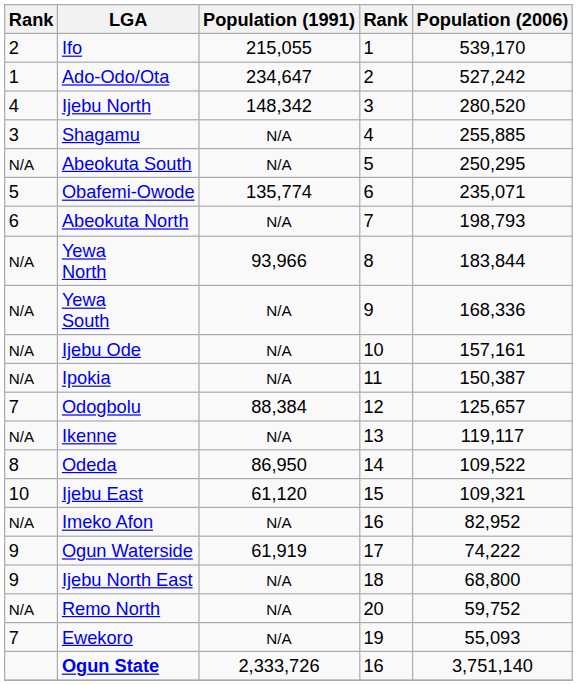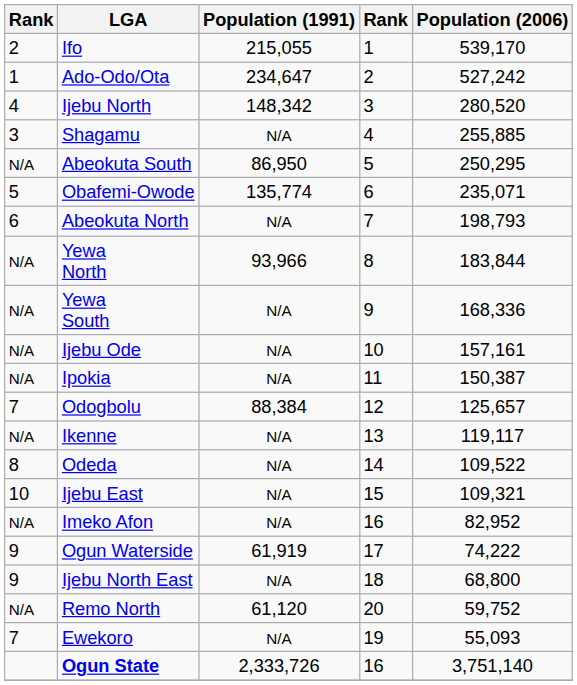 <table class="wikitable" style="font-size: 95%;">
 <tr>
 <th align="left" scope="col">Rank</th>
 <th align="left" scope="col">LGA</th>
 <th scope="col">Population (1991)</th>
 <th align="left" scope="col">Rank</th>
 <th scope="col">Population (2006)</th>
 </tr>
 <tr>
 <td align="left">2</td>
 <td align="left"><a href='#'>Ifo</a></td>
 <td align="center">215,055</td>
 <td align="left">1</td>
 <td align="center">539,170</td>
 </tr>
 <tr>
 <td align="left">1</td>
 <td align="left"><a href='#'>Ado-Odo/Ota</a></td>
 <td align="center">234,647</td>
 <td align="left">2</td>
 <td align="center">527,242</td>
 </tr>
 <tr>
 <td align="left">4</td>
 <td align="left"><a href='#'>Ijebu North</a></td>
 <td align="center">148,342</td>
 <td align="left">3</td>
 <td align="center">280,520</td>
 </tr>
 <tr>
 <td align="left">3</td>
 <td align="left"><a href='#'>Shagamu</a></td>
 <td align="center"><span><small>N/A</small></span></td>
 <td align="left">4</td>
 <td align="center">255,885</td>
 </tr>
 <tr>
 <td align="left"><span><small>N/A</small></span></td>
 <td align="left"><a href='#'>Abeokuta South</a></td>
-<td align="center"><span><small>N/A</small></span></td>
+<td align="center">86,950</td>
 <td align="left">5</td>
 <td align="center">250,295</td>
 </tr>
 <tr>
 <td align="left">5</td>
 <td align="left"><a href='#'>Obafemi-Owode</a></td>
 <td align="center">135,774</td>
 <td align="left">6</td>
 <td align="center">235,071</td>
 </tr>
 <tr>
 <td align="left">6</td>
 <td align="left"><a href='#'>Abeokuta North</a></td>
 <td align="center"><span><small>N/A</small></span></td>
 <td align="left">7</td>
 <td align="center">198,793</td>
 </tr>
 <tr>
 <td align="left"><span><small>N/A</small></span></td>
 <td align="left"><a href='#'>Yewa</a><br><a href='#'>North</a></td>
 <td align="center">93,966</td>
 <td align="left">8</td>
 <td align="center">183,844</td>
 </tr>
 <tr>
 <td align="left"><span><small>N/A</small></span></td>
 <td align="left"><a href='#'>Yewa</a><br><a href='#'>South</a></td>
 <td align="center"><span><small>N/A</small></span></td>
 <td align="left">9</td>
 <td align="center">168,336</td>
 </tr>
 <tr>
 <td align="left"><span><small>N/A</small></span></td>
 <td align="left"><a href='#'>Ijebu Ode</a></td>
 <td align="center"><span><small>N/A</small></span></td>
 <td align="left">10</td>
 <td align="center">157,161</td>
 </tr>
 <tr>
 <td align="left"><span><small>N/A</small></span></td>
 <td align="left"><a href='#'>Ipokia</a></td>
 <td align="center"><span><small>N/A</small></span></td>
 <td align="left">11</td>
 <td align="center">150,387</td>
 </tr>
 <tr>
 <td align="left">7</td>
 <td align="left"><a href='#'>Odogbolu</a></td>
 <td align="center">88,384</td>
 <td align="left">12</td>
 <td align="center">125,657</td>
 </tr>
 <tr>
 <td align="left"><span><small>N/A</small></span></td>
 <td align="left"><a href='#'>Ikenne</a></td>
 <td align="center"><span><small>N/A</small></span></td>
 <td align="left">13</td>
 <td align="center">119,117</td>
 </tr>
 <tr>
 <td align="left">8</td>
 <td align="left"><a href='#'>Odeda</a></td>
-<td align="center">86,950</td>
+<td align="center"><span><small>N/A</small></span></td>
 <td align="left">14</td>
 <td align="center">109,522</td>
 </tr>
 <tr>
 <td align="left">10</td>
 <td align="left"><a href='#'>Ijebu East</a></td>
-<td align="center">61,120</td>
+<td align="center"><span><small>N/A</small></span></td>
 <td align="left">15</td>
 <td align="center">109,321</td>
 </tr>
 <tr>
 <td align="left"><span><small>N/A</small></span></td>
 <td align="left"><a href='#'>Imeko Afon</a></td>
 <td align="center"><span><small>N/A</small></span></td>
 <td align="left">16</td>
 <td align="center">82,952</td>
 </tr>
 <tr>
 <td align="left">9</td>
 <td align="left"><a href='#'>Ogun Waterside</a></td>
 <td align="center">61,919</td>
 <td align="left">17</td>
 <td align="center">74,222</td>
 </tr>
 <tr>
 <td align="left">9</td>
 <td align="left"><a href='#'>Ijebu North East</a></td>
 <td align="center"><span><small>N/A</small></span></td>
 <td align="left">18</td>
 <td align="center">68,800</td>
 </tr>
 <tr>
 <td align="left"><span><small>N/A</small></span></td>
 <td align="left"><a href='#'>Remo North</a></td>
-<td align="center"><span><small>N/A</small></span></td>
+<td align="center">61,120</td>
 <td align="left">20</td>
 <td align="center">59,752</td>
 </tr>
 <tr>
 <td align="left">7</td>
 <td align="left"><a href='#'>Ewekoro</a></td>
 <td align="center"><span><small>N/A</small></span></td>
 <td align="left">19</td>
 <td align="center">55,093</td>
 </tr>
 <tr>
 <td align="left"></td>
 <td align="left"><strong><a href='#'>Ogun State</a></strong></td>
 <td align="center">2,333,726</td>
 <td align="left">16</td>
 <td align="center">3,751,140</td>
 </tr>
 <tr>
 </tr>
 </table>
